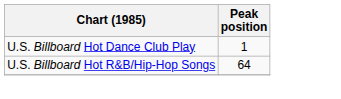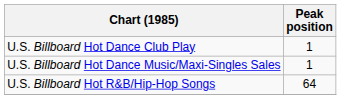 <table class="wikitable">
 <tr>
 <th>Chart (1985)</th>
 <th>Peak<br>position</th>
 </tr>
 <tr>
 <td>U.S. <em>Billboard</em> <a href='#'>Hot Dance Club Play</a></td>
 <td align="center">1</td>
 </tr>
 <tr>
+<td>U.S. <em>Billboard</em> <a href='#'>Hot Dance Music/Maxi-Singles Sales</a></td>
+<td align="center">1</td>
+</tr>
+<tr>
 <td>U.S. <em>Billboard</em> <a href='#'>Hot R&B/Hip-Hop Songs</a></td>
 <td align="center">64</td>
 </tr>
 <tr>
 </tr>
 </table>
